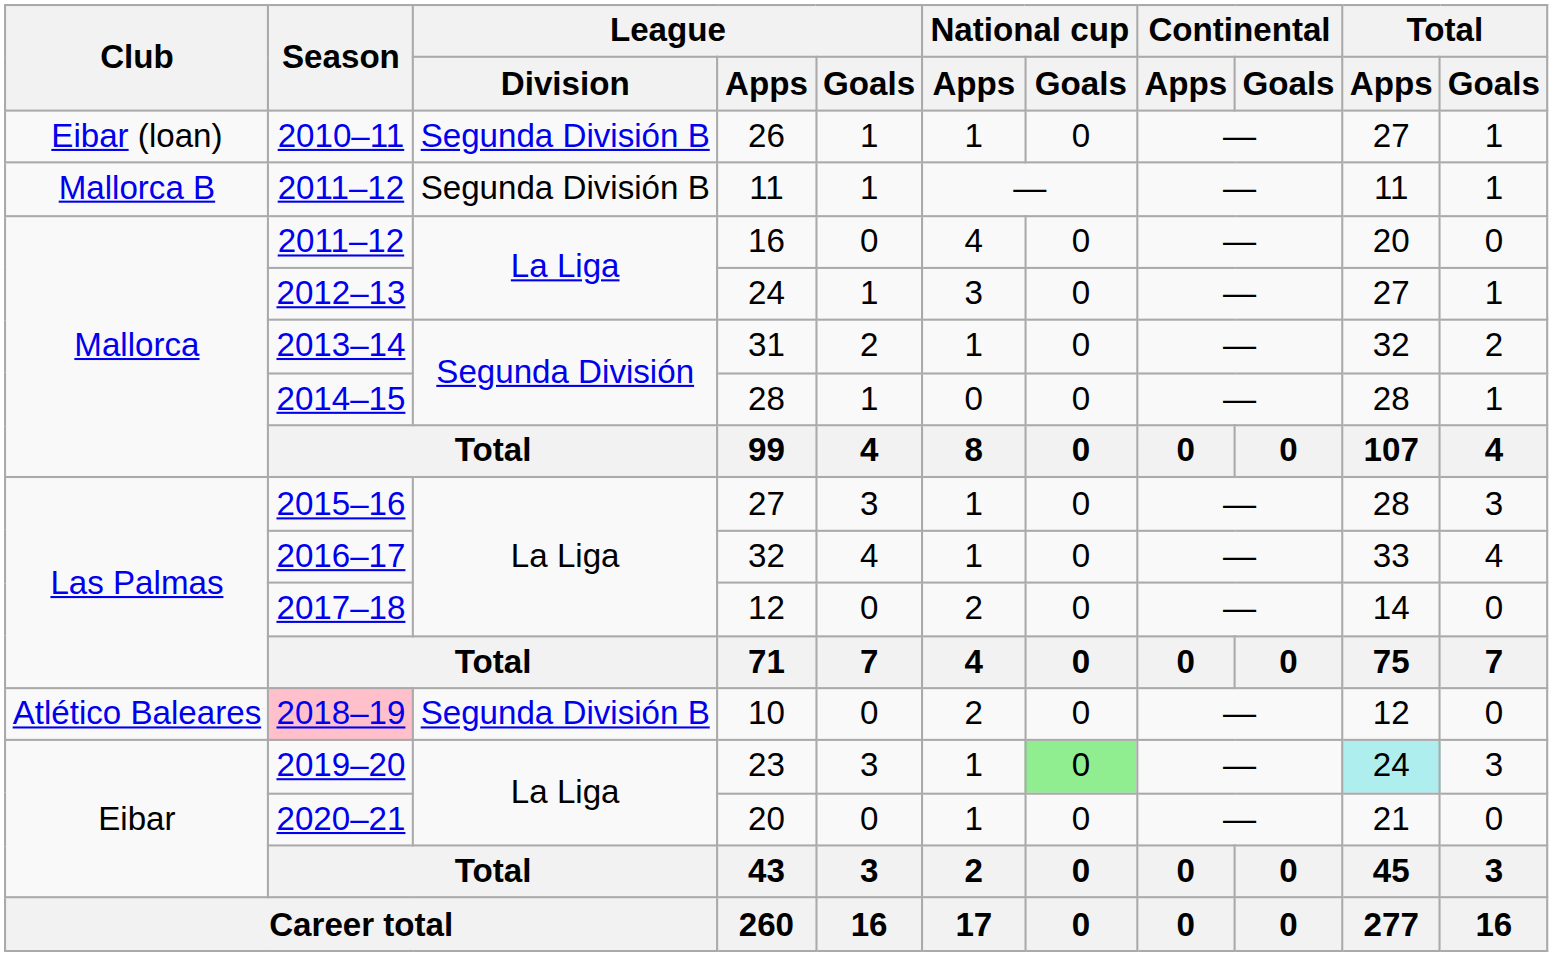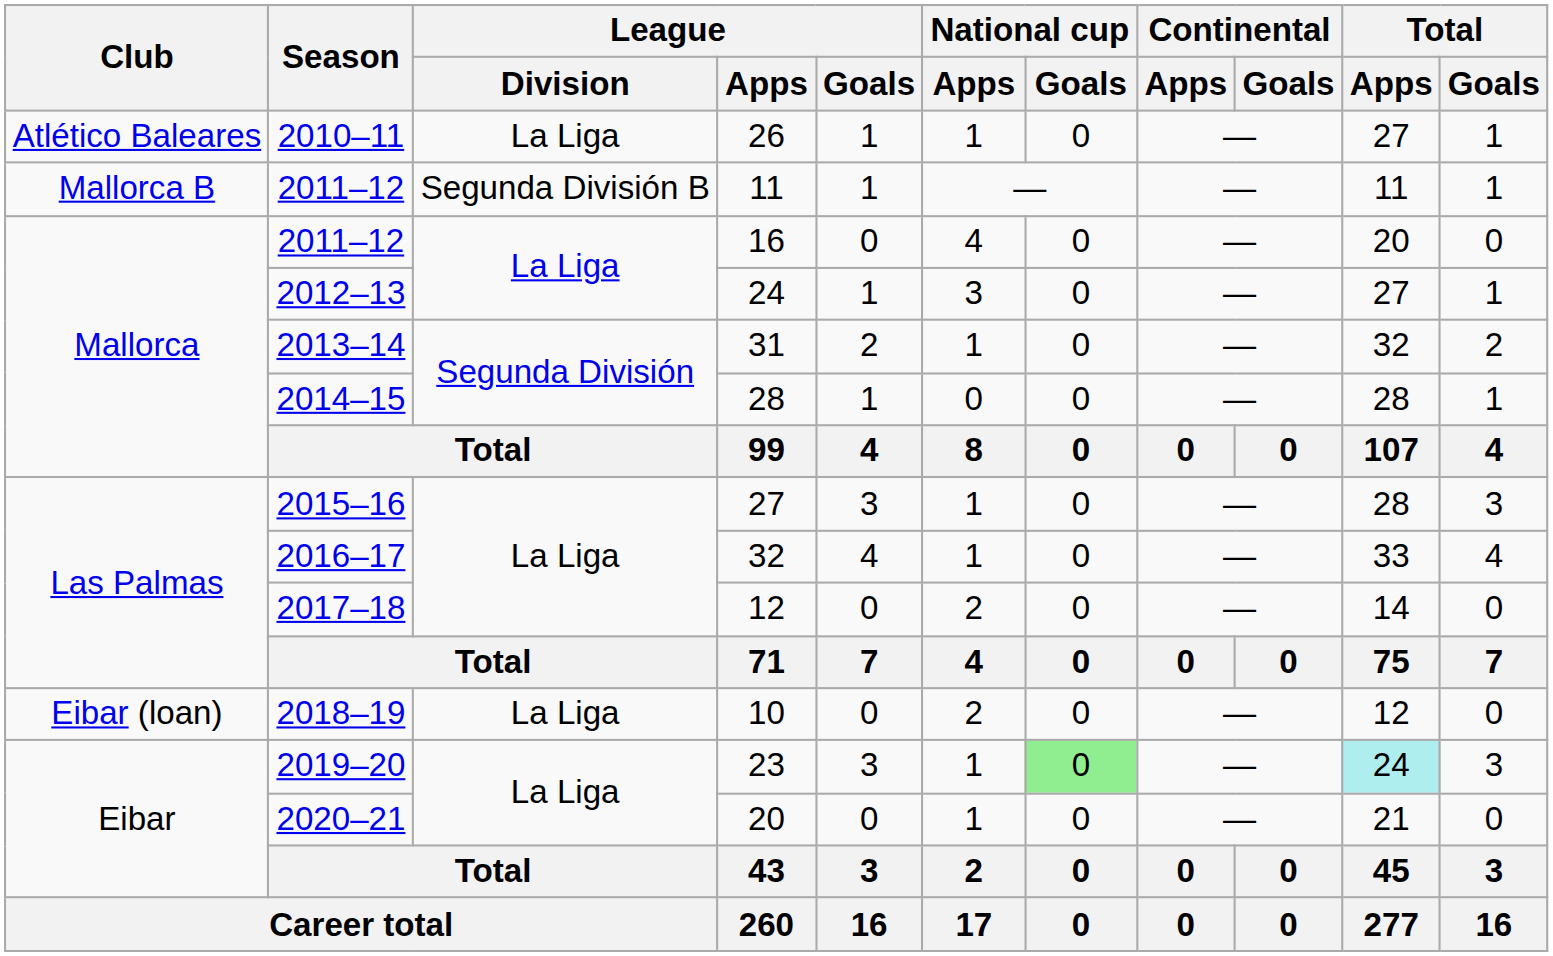 <table class="wikitable" style="text-align:center">
 <tr>
 <th rowspan="2">Club</th>
 <th rowspan="2">Season</th>
 <th colspan="3">League</th>
 <th colspan="2">National cup</th>
 <th colspan="2">Continental</th>
 <th colspan="2">Total</th>
 </tr>
 <tr>
 <th>Division</th>
 <th>Apps</th>
 <th>Goals</th>
 <th>Apps</th>
 <th>Goals</th>
 <th>Apps</th>
 <th>Goals</th>
 <th>Apps</th>
 <th>Goals</th>
 </tr>
 <tr>
-<td><a href='#'>Eibar</a> (loan)</td>
+<td><a href='#'>Atlético Baleares</a></td>
 <td><a href='#'>2010–11</a></td>
-<td><a href='#'>Segunda División B</a></td>
+<td>La Liga</td>
 <td>26</td>
 <td>1</td>
 <td>1</td>
 <td>0</td>
 <td colspan="2">—</td>
 <td>27</td>
 <td>1</td>
 </tr>
 <tr>
 <td><a href='#'>Mallorca B</a></td>
 <td><a href='#'>2011–12</a></td>
 <td>Segunda División B</td>
 <td>11</td>
 <td>1</td>
 <td colspan="2">—</td>
 <td colspan="2">—</td>
 <td>11</td>
 <td>1</td>
 </tr>
 <tr>
 <td rowspan="5"><a href='#'>Mallorca</a></td>
 <td><a href='#'>2011–12</a></td>
 <td rowspan="2"><a href='#'>La Liga</a></td>
 <td>16</td>
 <td>0</td>
 <td>4</td>
 <td>0</td>
 <td colspan="2">—</td>
 <td>20</td>
 <td>0</td>
 </tr>
 <tr>
 <td><a href='#'>2012–13</a></td>
 <td>24</td>
 <td>1</td>
 <td>3</td>
 <td>0</td>
 <td colspan="2">—</td>
 <td>27</td>
 <td>1</td>
 </tr>
 <tr>
 <td><a href='#'>2013–14</a></td>
 <td rowspan="2"><a href='#'>Segunda División</a></td>
 <td>31</td>
 <td>2</td>
 <td>1</td>
 <td>0</td>
 <td colspan="2">—</td>
 <td>32</td>
 <td>2</td>
 </tr>
 <tr>
 <td><a href='#'>2014–15</a></td>
 <td>28</td>
 <td>1</td>
 <td>0</td>
 <td>0</td>
 <td colspan="2">—</td>
 <td>28</td>
 <td>1</td>
 </tr>
 <tr>
 <th colspan="2">Total</th>
 <th>99</th>
 <th>4</th>
 <th>8</th>
 <th>0</th>
 <th>0</th>
 <th>0</th>
 <th>107</th>
 <th>4</th>
 </tr>
 <tr>
 <td rowspan="4"><a href='#'>Las Palmas</a></td>
 <td><a href='#'>2015–16</a></td>
 <td rowspan="3">La Liga</td>
 <td>27</td>
 <td>3</td>
 <td>1</td>
 <td>0</td>
 <td colspan="2">—</td>
 <td>28</td>
 <td>3</td>
 </tr>
 <tr>
 <td><a href='#'>2016–17</a></td>
 <td>32</td>
 <td>4</td>
 <td>1</td>
 <td>0</td>
 <td colspan="2">—</td>
 <td>33</td>
 <td>4</td>
 </tr>
 <tr>
 <td><a href='#'>2017–18</a></td>
 <td>12</td>
 <td>0</td>
 <td>2</td>
 <td>0</td>
 <td colspan="2">—</td>
 <td>14</td>
 <td>0</td>
 </tr>
 <tr>
 <th colspan="2">Total</th>
 <th>71</th>
 <th>7</th>
 <th>4</th>
 <th>0</th>
 <th>0</th>
 <th>0</th>
 <th>75</th>
 <th>7</th>
 </tr>
 <tr>
-<td><a href='#'>Atlético Baleares</a></td>
-<td style="background: pink;"><a href='#'>2018–19</a></td>
-<td><a href='#'>Segunda División B</a></td>
+<td><a href='#'>Eibar</a> (loan)</td>
+<td><a href='#'>2018–19</a></td>
+<td>La Liga</td>
 <td>10</td>
 <td>0</td>
 <td>2</td>
 <td>0</td>
 <td colspan="2">—</td>
 <td>12</td>
 <td>0</td>
 </tr>
 <tr>
 <td rowspan="3">Eibar</td>
 <td><a href='#'>2019–20</a></td>
 <td rowspan="2">La Liga</td>
 <td>23</td>
 <td>3</td>
 <td>1</td>
 <td style="background: lightgreen;">0</td>
 <td colspan="2">—</td>
 <td style="background: paleturquoise;">24</td>
 <td>3</td>
 </tr>
 <tr>
 <td><a href='#'>2020–21</a></td>
 <td>20</td>
 <td>0</td>
 <td>1</td>
 <td>0</td>
 <td colspan="2">—</td>
 <td>21</td>
 <td>0</td>
 </tr>
 <tr>
 <th colspan="2">Total</th>
 <th>43</th>
 <th>3</th>
 <th>2</th>
 <th>0</th>
 <th>0</th>
 <th>0</th>
 <th>45</th>
 <th>3</th>
 </tr>
 <tr>
 <th colspan="3">Career total</th>
 <th>260</th>
 <th>16</th>
 <th>17</th>
 <th>0</th>
 <th>0</th>
 <th>0</th>
 <th>277</th>
 <th>16</th>
 </tr>
 </table>
